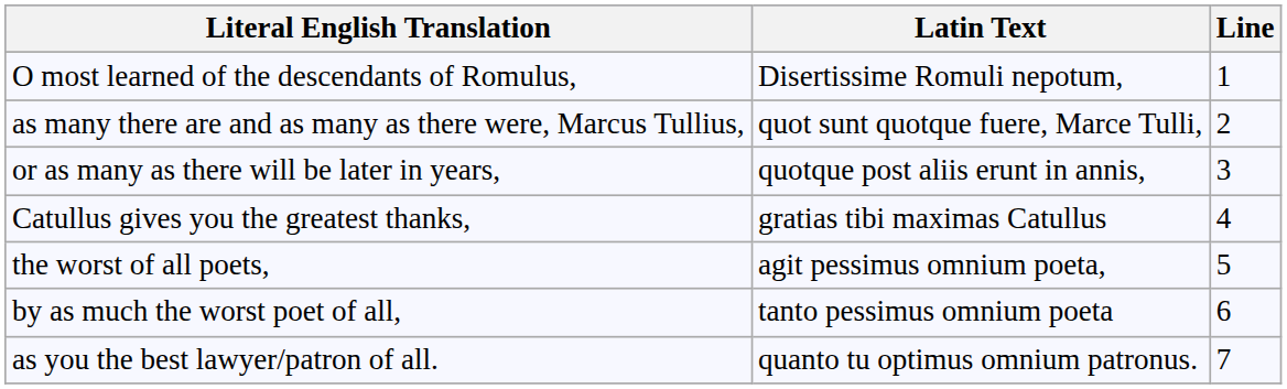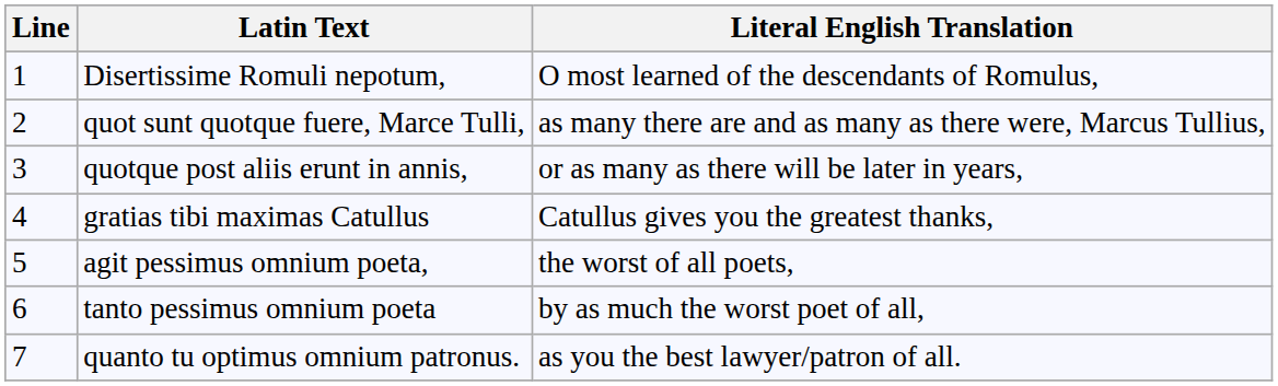 <table class="wikitable" style="border:1px; border: thin solid gold; background-color:#f7f8ff" align=center cellpadding="7">
 <tr align="center" bgcolor="#e6e9ff">
+<th width="1">Line</th>
+<th>Latin Text</th>
 <th>Literal English Translation</th>
-<th>Latin Text</th>
-<th width="1">Line</th>
 </tr>
 <tr>
+<td>1</td>
+<td>Disertissime Romuli nepotum,</td>
 <td>O most learned of the descendants of Romulus,</td>
-<td>Disertissime Romuli nepotum,</td>
-<td>1</td>
 </tr>
 <tr>
+<td>2</td>
+<td>quot sunt quotque fuere, Marce Tulli,</td>
 <td>as many there are and as many as there were, Marcus Tullius,</td>
-<td>quot sunt quotque fuere, Marce Tulli,</td>
-<td>2</td>
 </tr>
 <tr>
+<td>3</td>
+<td>quotque post aliis erunt in annis,</td>
 <td>or as many as there will be later in years,</td>
-<td>quotque post aliis erunt in annis,</td>
-<td>3</td>
 </tr>
 <tr>
+<td>4</td>
+<td>gratias tibi maximas Catullus</td>
 <td>Catullus gives you the greatest thanks,</td>
-<td>gratias tibi maximas Catullus</td>
-<td>4</td>
 </tr>
 <tr>
+<td>5</td>
+<td>agit pessimus omnium poeta,</td>
 <td>the worst of all poets,</td>
-<td>agit pessimus omnium poeta,</td>
-<td>5</td>
 </tr>
 <tr>
+<td>6</td>
+<td>tanto pessimus omnium poeta</td>
 <td>by as much the worst poet of all,</td>
-<td>tanto pessimus omnium poeta</td>
-<td>6</td>
 </tr>
 <tr>
+<td>7</td>
+<td>quanto tu optimus omnium patronus.</td>
 <td>as you the best lawyer/patron of all.</td>
-<td>quanto tu optimus omnium patronus.</td>
-<td>7</td>
 </tr>
 </table>
